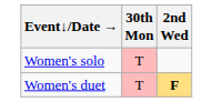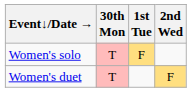 <table class="wikitable" style="margin:0.5em auto; font-size:90%; line-height:1.25em; text-align:center;">
 <tr>
 <th>Event↓/Date →</th>
 <th>30th<br>Mon</th>
+<th>1st<br>Tue</th>
 <th>2nd<br>Wed</th>
 </tr>
 <tr>
 <td align="left"><a href='#'>Women's solo</a></td>
 <td bgcolor="#FFBBBB">T</td>
+<td bgcolor="#FFDF80">F</td>
 <td></td>
 </tr>
 <tr>
 <td align="left"><a href='#'>Women's duet</a></td>
 <td bgcolor="#FFBBBB">T</td>
-<td bgcolor="#FFDF80"><strong>F</strong></td>
+<td></td>
+<td bgcolor="#FFDF80">F</td>
 </tr>
 </table>
